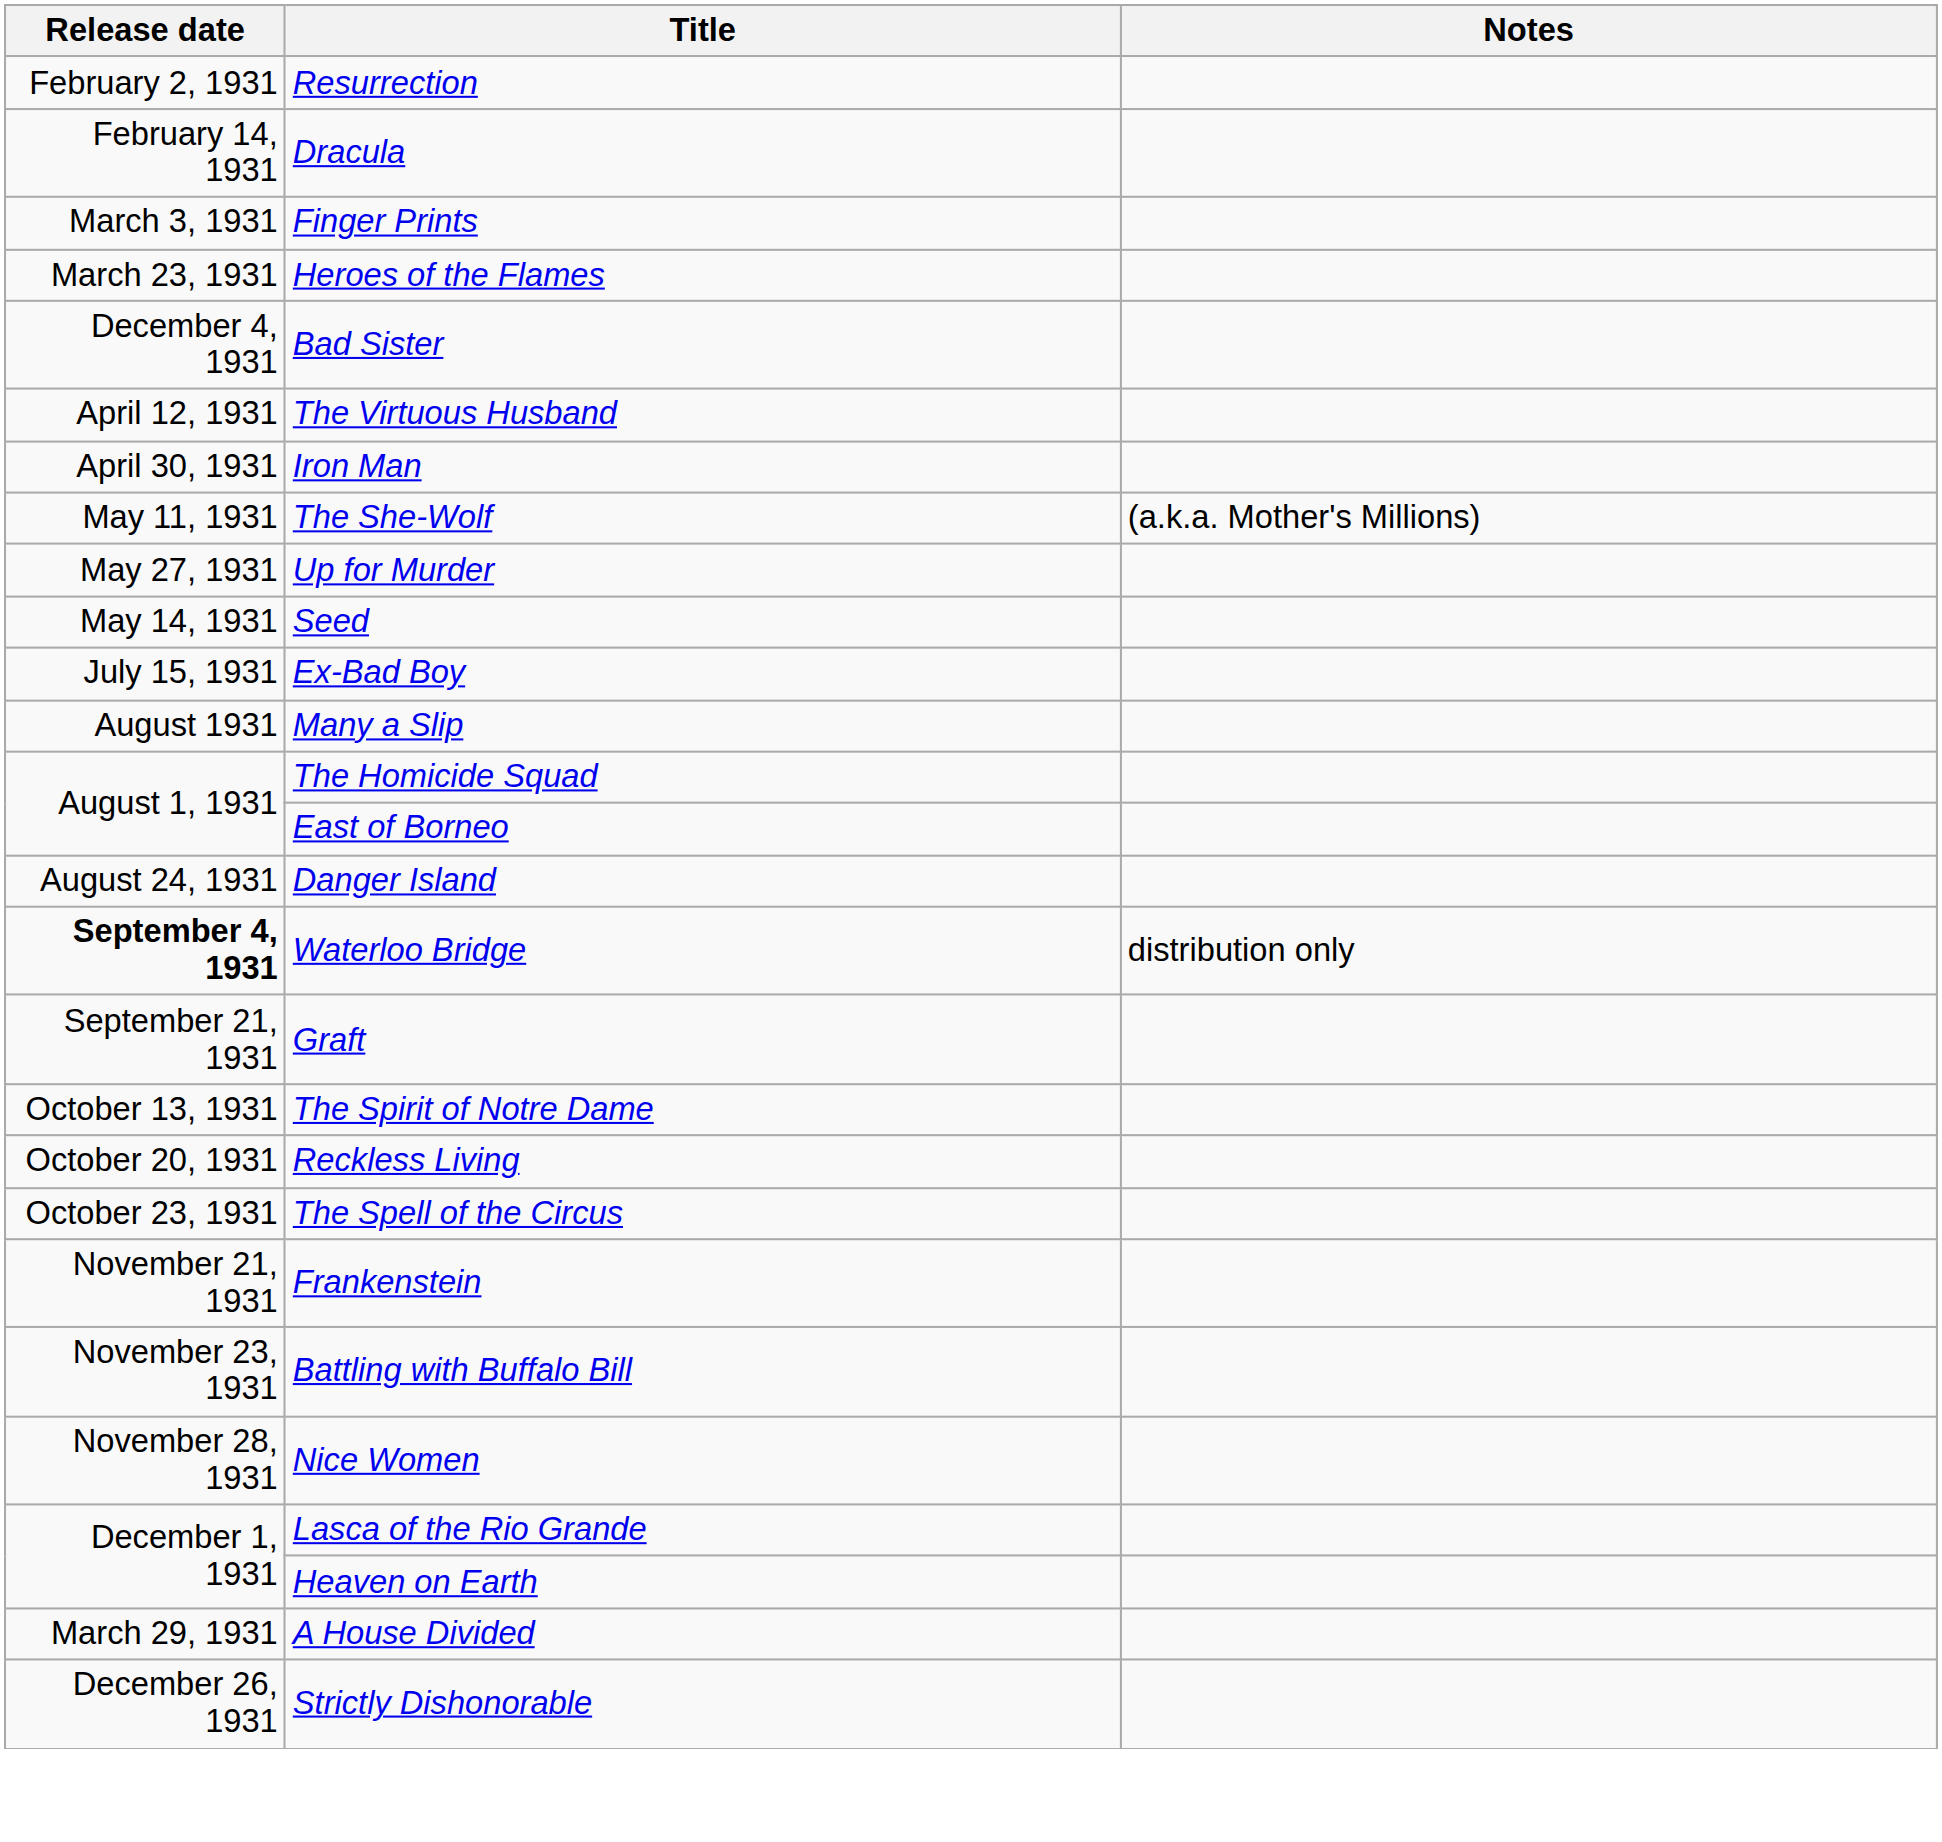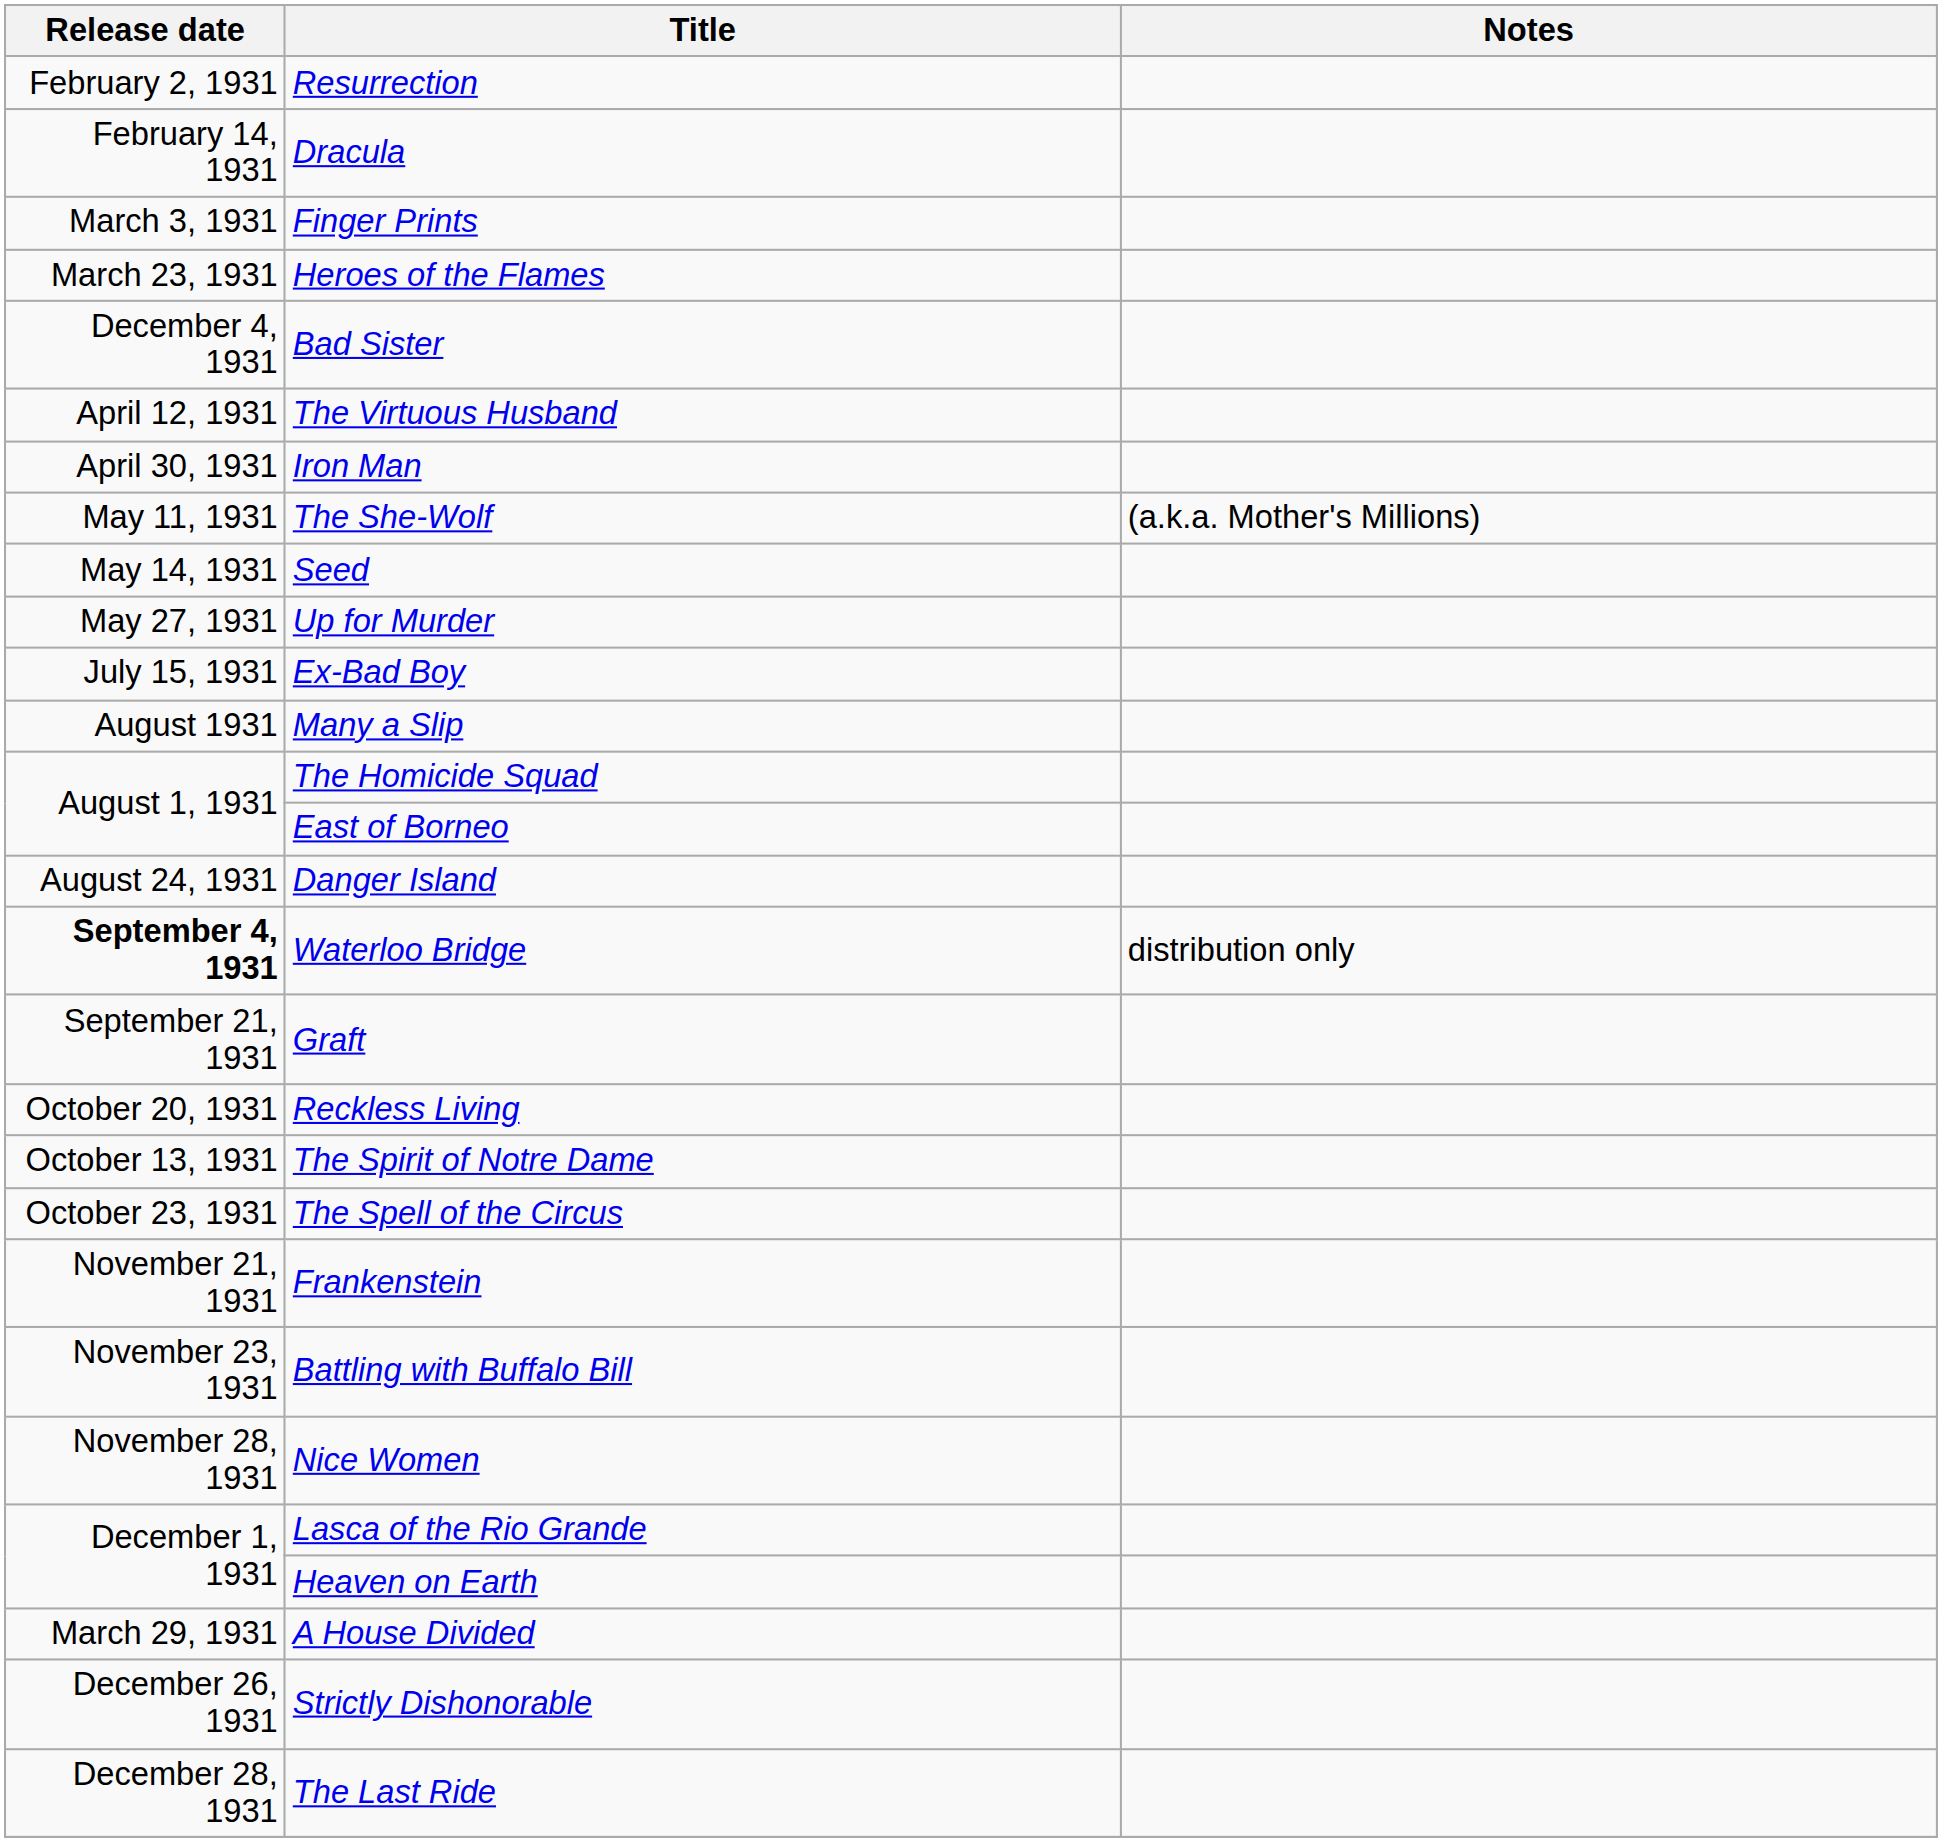 <table class="wikitable sortable" style="width:75%;">
 <tr>
 <th scope="col" style="width:130px;">Release date</th>
 <th>Title</th>
 <th>Notes</th>
 </tr>
 <tr>
 <td style="text-align:right;">February 2, 1931</td>
 <td><em><a href='#'>Resurrection</a></em></td>
 <td></td>
 </tr>
 <tr>
 <td style="text-align:right;">February 14, 1931</td>
 <td><em><a href='#'>Dracula</a></em></td>
 <td></td>
 </tr>
 <tr>
 <td style="text-align:right;">March 3, 1931</td>
 <td><em><a href='#'>Finger Prints</a></em></td>
 <td></td>
 </tr>
 <tr>
 <td style="text-align:right;">March 23, 1931</td>
 <td><em><a href='#'>Heroes of the Flames</a></em></td>
 <td></td>
 </tr>
 <tr>
 <td style="text-align:right;">December 4, 1931</td>
 <td><em><a href='#'>Bad Sister</a></em></td>
 <td></td>
 </tr>
 <tr>
 <td style="text-align:right;">April 12, 1931</td>
 <td><em><a href='#'>The Virtuous Husband</a></em></td>
 <td></td>
 </tr>
 <tr>
 <td style="text-align:right;">April 30, 1931</td>
 <td><em><a href='#'>Iron Man</a></em></td>
 <td></td>
 </tr>
 <tr>
 <td style="text-align:right;">May 11, 1931</td>
 <td><em><a href='#'>The She-Wolf</a></em></td>
 <td>(a.k.a. Mother's Millions)</td>
 </tr>
 <tr>
-<td style="text-align:right;">May 27, 1931</td>
-<td><em><a href='#'>Up for Murder</a></em></td>
+<td style="text-align:right;">May 14, 1931</td>
+<td><em><a href='#'>Seed</a></em></td>
 <td></td>
 </tr>
 <tr>
-<td style="text-align:right;">May 14, 1931</td>
-<td><em><a href='#'>Seed</a></em></td>
+<td style="text-align:right;">May 27, 1931</td>
+<td><em><a href='#'>Up for Murder</a></em></td>
 <td></td>
 </tr>
 <tr>
 <td style="text-align:right;">July 15, 1931</td>
 <td><em><a href='#'>Ex-Bad Boy</a></em></td>
 <td></td>
 </tr>
 <tr>
 <td style="text-align:right;">August 1931</td>
 <td><em><a href='#'>Many a Slip</a></em></td>
 <td></td>
 </tr>
 <tr>
 <td style="text-align:right;" rowspan="2">August 1, 1931</td>
 <td><em><a href='#'>The Homicide Squad</a></em></td>
 <td></td>
 </tr>
 <tr>
 <td><em><a href='#'>East of Borneo</a></em></td>
 <td></td>
 </tr>
 <tr>
 <td style="text-align:right;">August 24, 1931</td>
 <td><em><a href='#'>Danger Island</a></em></td>
 <td></td>
 </tr>
 <tr>
 <td style="text-align:right;"><strong>September 4, 1931</strong></td>
 <td><em><a href='#'>Waterloo Bridge</a></em></td>
 <td>distribution only</td>
 </tr>
 <tr>
 <td style="text-align:right;">September 21, 1931</td>
 <td><em><a href='#'>Graft</a></em></td>
 <td></td>
 </tr>
 <tr>
-<td style="text-align:right;">October 13, 1931</td>
-<td><em><a href='#'>The Spirit of Notre Dame</a></em></td>
+<td style="text-align:right;">October 20, 1931</td>
+<td><em><a href='#'>Reckless Living</a></em></td>
 <td></td>
 </tr>
 <tr>
-<td style="text-align:right;">October 20, 1931</td>
-<td><em><a href='#'>Reckless Living</a></em></td>
+<td style="text-align:right;">October 13, 1931</td>
+<td><em><a href='#'>The Spirit of Notre Dame</a></em></td>
 <td></td>
 </tr>
 <tr>
 <td style="text-align:right;">October 23, 1931</td>
 <td><em><a href='#'>The Spell of the Circus</a></em></td>
 <td></td>
 </tr>
 <tr>
 <td style="text-align:right;">November 21, 1931</td>
 <td><em><a href='#'>Frankenstein</a></em></td>
 <td></td>
 </tr>
 <tr>
 <td style="text-align:right;">November 23, 1931</td>
 <td><em><a href='#'>Battling with Buffalo Bill</a></em></td>
 <td></td>
 </tr>
 <tr>
 <td style="text-align:right;">November 28, 1931</td>
 <td><em><a href='#'>Nice Women</a></em></td>
 <td></td>
 </tr>
 <tr>
 <td style="text-align:right;" rowspan="2">December 1, 1931</td>
 <td><em><a href='#'>Lasca of the Rio Grande</a></em></td>
 <td></td>
 </tr>
 <tr>
 <td><em><a href='#'>Heaven on Earth</a></em></td>
 <td></td>
 </tr>
 <tr>
 <td style="text-align:right;">March 29, 1931</td>
 <td><em><a href='#'>A House Divided</a></em></td>
 <td></td>
 </tr>
 <tr>
 <td style="text-align:right;">December 26, 1931</td>
 <td><em><a href='#'>Strictly Dishonorable</a></em></td>
 <td></td>
 </tr>
 <tr>
+<td style="text-align:right;">December 28, 1931</td>
+<td><em><a href='#'>The Last Ride</a></em></td>
+<td></td>
+</tr>
+<tr>
 </tr>
 </table>
